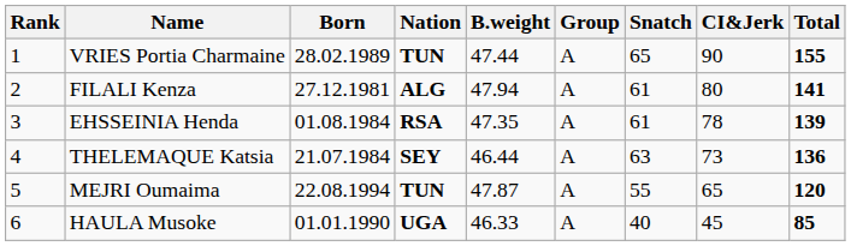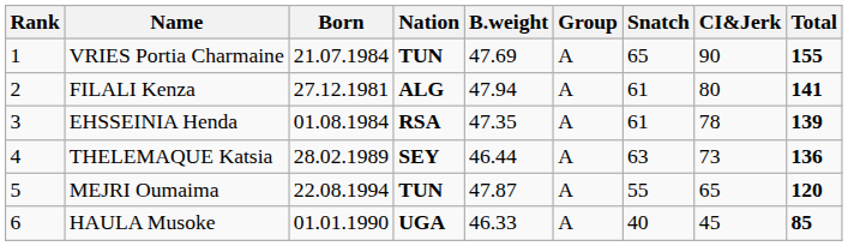 <table class="wikitable">
 <tr>
 <th>Rank</th>
 <th>Name</th>
 <th>Born</th>
 <th>Nation</th>
 <th>B.weight</th>
 <th>Group</th>
 <th>Snatch</th>
 <th>CI&Jerk</th>
 <th>Total</th>
 </tr>
 <tr>
 <td>1</td>
 <td>VRIES Portia Charmaine</td>
-<td>28.02.1989</td>
+<td>21.07.1984</td>
 <td><strong>TUN</strong></td>
-<td>47.44</td>
+<td>47.69</td>
 <td>A</td>
 <td>65</td>
 <td>90</td>
 <td><strong>155</strong></td>
 </tr>
 <tr>
 <td>2</td>
 <td>FILALI Kenza</td>
 <td>27.12.1981</td>
 <td><strong>ALG</strong></td>
 <td>47.94</td>
 <td>A</td>
 <td>61</td>
 <td>80</td>
 <td><strong>141</strong></td>
 </tr>
 <tr>
 <td>3</td>
 <td>EHSSEINIA Henda</td>
 <td>01.08.1984</td>
 <td><strong>RSA</strong></td>
 <td>47.35</td>
 <td>A</td>
 <td>61</td>
 <td>78</td>
 <td><strong>139</strong></td>
 </tr>
 <tr>
 <td>4</td>
 <td>THELEMAQUE Katsia</td>
-<td>21.07.1984</td>
+<td>28.02.1989</td>
 <td><strong>SEY</strong></td>
 <td>46.44</td>
 <td>A</td>
 <td>63</td>
 <td>73</td>
 <td><strong>136</strong></td>
 </tr>
 <tr>
 <td>5</td>
 <td>MEJRI Oumaima</td>
 <td>22.08.1994</td>
 <td><strong>TUN</strong></td>
 <td>47.87</td>
 <td>A</td>
 <td>55</td>
 <td>65</td>
 <td><strong>120</strong></td>
 </tr>
 <tr>
 <td>6</td>
 <td>HAULA Musoke</td>
 <td>01.01.1990</td>
 <td><strong>UGA</strong></td>
 <td>46.33</td>
 <td>A</td>
 <td>40</td>
 <td>45</td>
 <td><strong>85</strong></td>
 </tr>
 </table>
